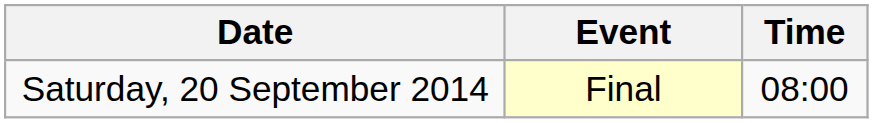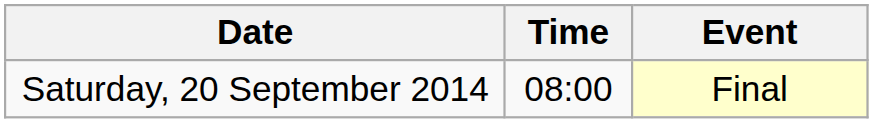 <table class = "wikitable" style="text-align:center;">
 <tr>
 <th width=220>Date</th>
+<th width=50>Time</th>
 <th width=100>Event</th>
-<th width=50>Time</th>
 </tr>
 <tr>
 <td>Saturday, 20 September 2014</td>
+<td>08:00</td>
 <td bgcolor=ffffcc>Final</td>
-<td>08:00</td>
 </tr>
 </table>
